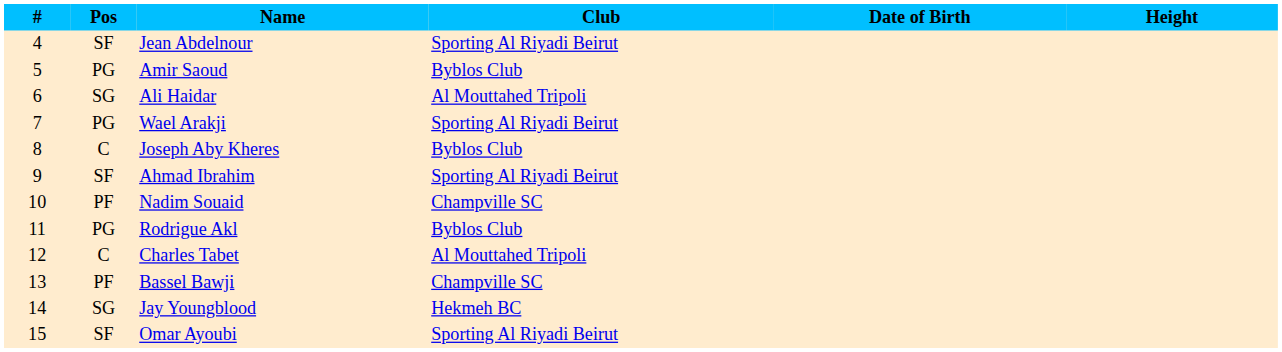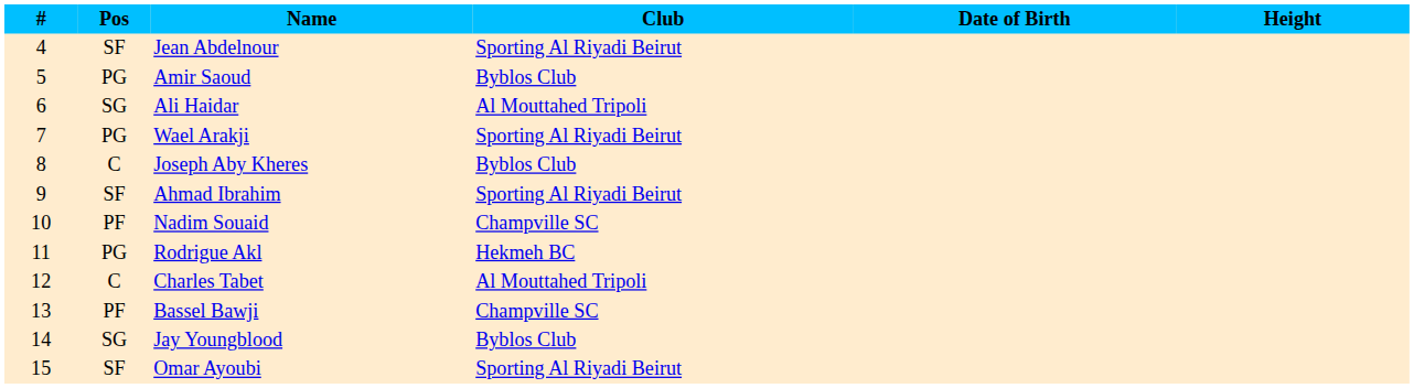 <table border=0 cellpadding=2 cellspacing=0  |- bgcolor=#FFECCE style="text-align:center; font-size:90%;" width=80%>
 <tr bgcolor=#00BFFF>
 <th width=5%>#</th>
 <th width=5%>Pos</th>
 <th width=22%>Name</th>
 <th width=26%>Club</th>
 <th width=22%>Date of Birth</th>
 <th width=16%>Height</th>
 </tr>
 <tr>
 <td>4</td>
 <td>SF</td>
 <td align=left><a href='#'>Jean Abdelnour</a></td>
 <td align=left> <a href='#'>Sporting Al Riyadi Beirut</a></td>
 <td align=left></td>
 <td></td>
 </tr>
 <tr>
 <td>5</td>
 <td>PG</td>
 <td align=left><a href='#'>Amir Saoud</a></td>
 <td align=left> <a href='#'>Byblos Club</a></td>
 <td align=left></td>
 <td></td>
 </tr>
 <tr>
 <td>6</td>
 <td>SG</td>
 <td align=left><a href='#'>Ali Haidar</a></td>
 <td align=left> <a href='#'>Al Mouttahed Tripoli</a></td>
 <td align=left></td>
 <td></td>
 </tr>
 <tr>
 <td>7</td>
 <td>PG</td>
 <td align=left><a href='#'>Wael Arakji</a></td>
 <td align=left> <a href='#'>Sporting Al Riyadi Beirut</a></td>
 <td align=left></td>
 <td></td>
 </tr>
 <tr>
 <td>8</td>
 <td>C</td>
 <td align=left><a href='#'>Joseph Aby Kheres</a></td>
 <td align=left> <a href='#'>Byblos Club</a></td>
 <td align=left></td>
 <td></td>
 </tr>
 <tr>
 <td>9</td>
 <td>SF</td>
 <td align=left><a href='#'>Ahmad Ibrahim</a></td>
 <td align=left> <a href='#'>Sporting Al Riyadi Beirut</a></td>
 <td align=left></td>
 <td></td>
 </tr>
 <tr>
 <td>10</td>
 <td>PF</td>
 <td align=left><a href='#'>Nadim Souaid</a></td>
 <td align=left> <a href='#'>Champville SC</a></td>
 <td align=left></td>
 <td></td>
 </tr>
 <tr>
 <td>11</td>
 <td>PG</td>
 <td align=left><a href='#'>Rodrigue Akl</a></td>
-<td align=left> <a href='#'>Byblos Club</a></td>
+<td align=left> <a href='#'>Hekmeh BC</a></td>
 <td align=left></td>
 <td></td>
 </tr>
 <tr>
 <td>12</td>
 <td>C</td>
 <td align=left><a href='#'>Charles Tabet</a></td>
 <td align=left> <a href='#'>Al Mouttahed Tripoli</a></td>
 <td align=left></td>
 <td></td>
 </tr>
 <tr>
 <td>13</td>
 <td>PF</td>
 <td align=left><a href='#'>Bassel Bawji</a></td>
 <td align=left> <a href='#'>Champville SC</a></td>
 <td align=left></td>
 <td></td>
 </tr>
 <tr>
 <td>14</td>
 <td>SG</td>
 <td align=left><a href='#'>Jay Youngblood</a></td>
-<td align=left> <a href='#'>Hekmeh BC</a></td>
+<td align=left> <a href='#'>Byblos Club</a></td>
 <td align=left></td>
 <td></td>
 </tr>
 <tr>
 <td>15</td>
 <td>SF</td>
 <td align=left><a href='#'>Omar Ayoubi</a></td>
 <td align=left> <a href='#'>Sporting Al Riyadi Beirut</a></td>
 <td align=left></td>
 <td></td>
 </tr>
 </table>
